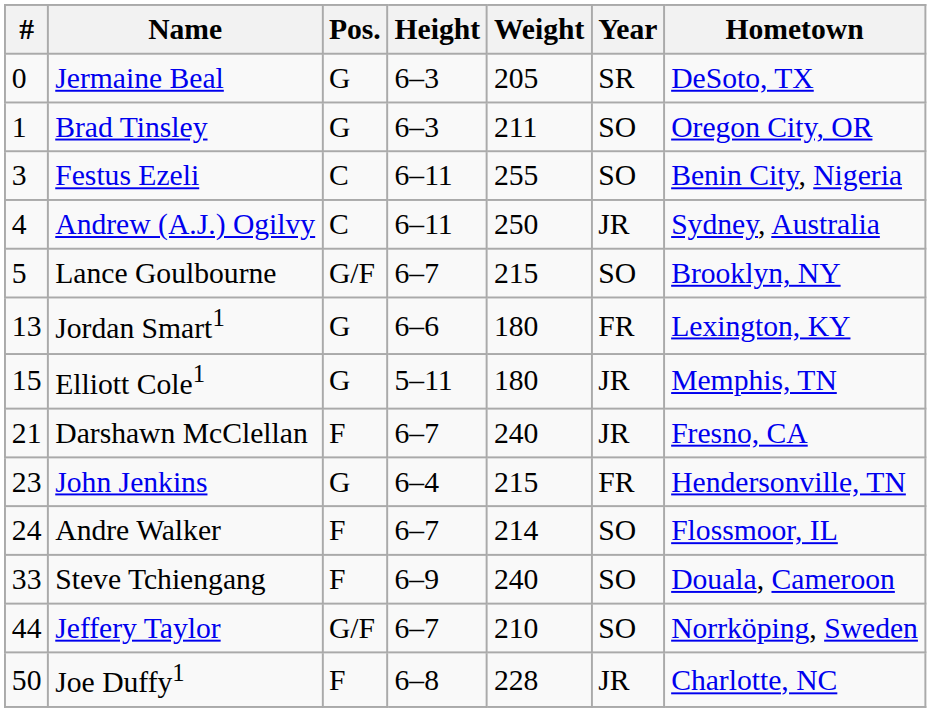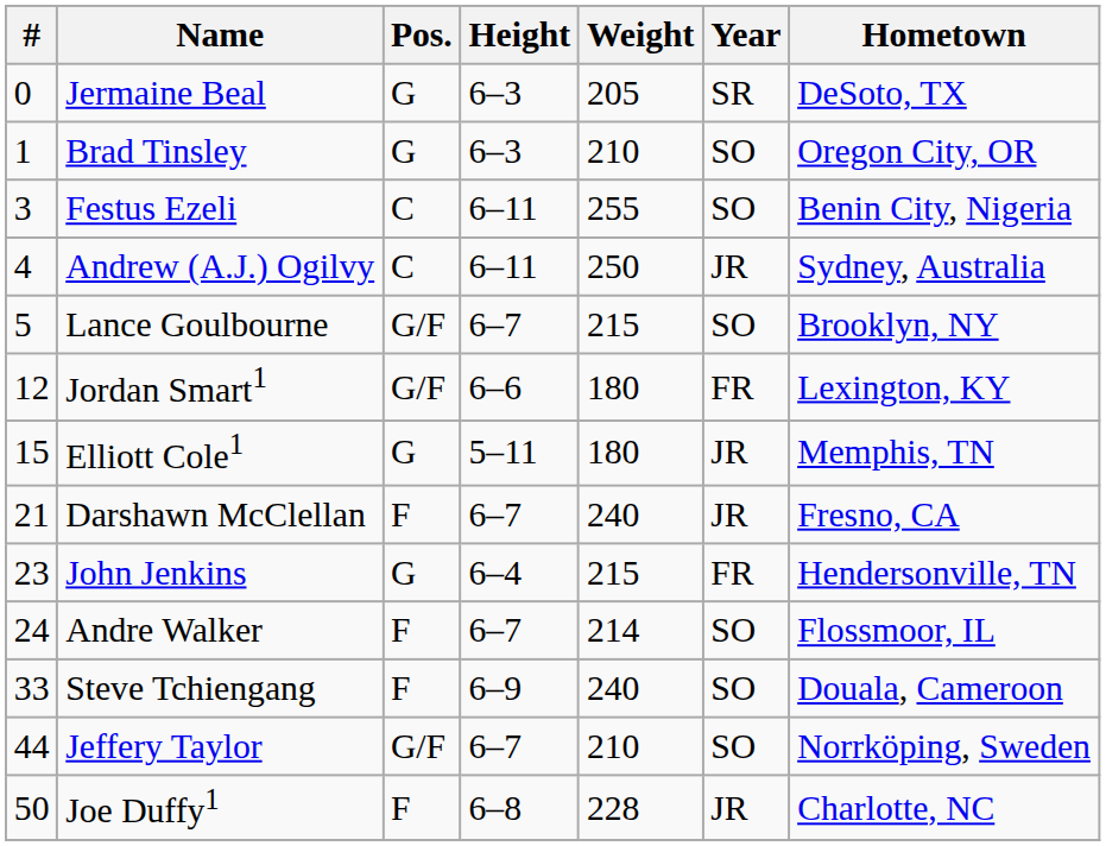 <table class="wikitable" style="font-size: 95%;">
 <tr>
 <th>#</th>
 <th>Name</th>
 <th>Pos.</th>
 <th>Height</th>
 <th>Weight</th>
 <th>Year</th>
 <th>Hometown</th>
 </tr>
 <tr>
 <td>0</td>
 <td><a href='#'>Jermaine Beal</a></td>
 <td>G</td>
 <td>6–3</td>
 <td>205</td>
 <td>SR</td>
 <td><a href='#'>DeSoto, TX</a></td>
 </tr>
 <tr>
 <td>1</td>
 <td><a href='#'>Brad Tinsley</a></td>
 <td>G</td>
 <td>6–3</td>
-<td>211</td>
+<td>210</td>
 <td>SO</td>
 <td><a href='#'>Oregon City, OR</a></td>
 </tr>
 <tr>
 <td>3</td>
 <td><a href='#'>Festus Ezeli</a></td>
 <td>C</td>
 <td>6–11</td>
 <td>255</td>
 <td>SO</td>
 <td><a href='#'>Benin City</a>, <a href='#'>Nigeria</a></td>
 </tr>
 <tr>
 <td>4</td>
 <td><a href='#'>Andrew (A.J.) Ogilvy</a></td>
 <td>C</td>
 <td>6–11</td>
 <td>250</td>
 <td>JR</td>
 <td><a href='#'>Sydney</a>, <a href='#'>Australia</a></td>
 </tr>
 <tr>
 <td>5</td>
 <td>Lance Goulbourne</td>
 <td>G/F</td>
 <td>6–7</td>
 <td>215</td>
 <td>SO</td>
 <td><a href='#'>Brooklyn, NY</a></td>
 </tr>
 <tr>
-<td>13</td>
+<td>12</td>
 <td>Jordan Smart<sup>1</sup></td>
-<td>G</td>
+<td>G/F</td>
 <td>6–6</td>
 <td>180</td>
 <td>FR</td>
 <td><a href='#'>Lexington, KY</a></td>
 </tr>
 <tr>
 <td>15</td>
 <td>Elliott Cole<sup>1</sup></td>
 <td>G</td>
 <td>5–11</td>
 <td>180</td>
 <td>JR</td>
 <td><a href='#'>Memphis, TN</a></td>
 </tr>
 <tr>
 <td>21</td>
 <td>Darshawn McClellan</td>
 <td>F</td>
 <td>6–7</td>
 <td>240</td>
 <td>JR</td>
 <td><a href='#'>Fresno, CA</a></td>
 </tr>
 <tr>
 <td>23</td>
 <td><a href='#'>John Jenkins</a></td>
 <td>G</td>
 <td>6–4</td>
 <td>215</td>
 <td>FR</td>
 <td><a href='#'>Hendersonville, TN</a></td>
 </tr>
 <tr>
 <td>24</td>
 <td>Andre Walker</td>
 <td>F</td>
 <td>6–7</td>
 <td>214</td>
 <td>SO</td>
 <td><a href='#'>Flossmoor, IL</a></td>
 </tr>
 <tr>
 <td>33</td>
 <td>Steve Tchiengang</td>
 <td>F</td>
 <td>6–9</td>
 <td>240</td>
 <td>SO</td>
 <td><a href='#'>Douala</a>, <a href='#'>Cameroon</a></td>
 </tr>
 <tr>
 <td>44</td>
 <td><a href='#'>Jeffery Taylor</a></td>
 <td>G/F</td>
 <td>6–7</td>
 <td>210</td>
 <td>SO</td>
 <td><a href='#'>Norrköping</a>, <a href='#'>Sweden</a></td>
 </tr>
 <tr>
 <td>50</td>
 <td>Joe Duffy<sup>1</sup></td>
 <td>F</td>
 <td>6–8</td>
 <td>228</td>
 <td>JR</td>
 <td><a href='#'>Charlotte, NC</a></td>
 </tr>
 </table>
